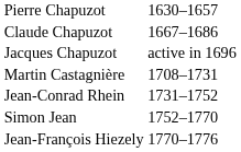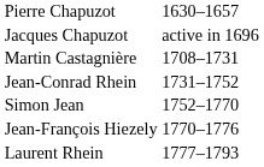 <table>
 <tr>
 <td>Pierre Chapuzot</td>
 <td>1630–1657</td>
-</tr>
-<tr>
-<td>Claude Chapuzot</td>
-<td>1667–1686</td>
 </tr>
 <tr>
 <td>Jacques Chapuzot</td>
 <td>active in 1696</td>
 </tr>
 <tr>
 <td>Martin Castagnière</td>
 <td>1708–1731</td>
 </tr>
 <tr>
 <td>Jean-Conrad Rhein</td>
 <td>1731–1752</td>
 </tr>
 <tr>
 <td>Simon Jean</td>
 <td>1752–1770</td>
 </tr>
 <tr>
 <td>Jean-François Hiezely</td>
 <td>1770–1776</td>
 </tr>
+<tr>
+<td>Laurent Rhein</td>
+<td>1777–1793</td>
+</tr>
 </table>
